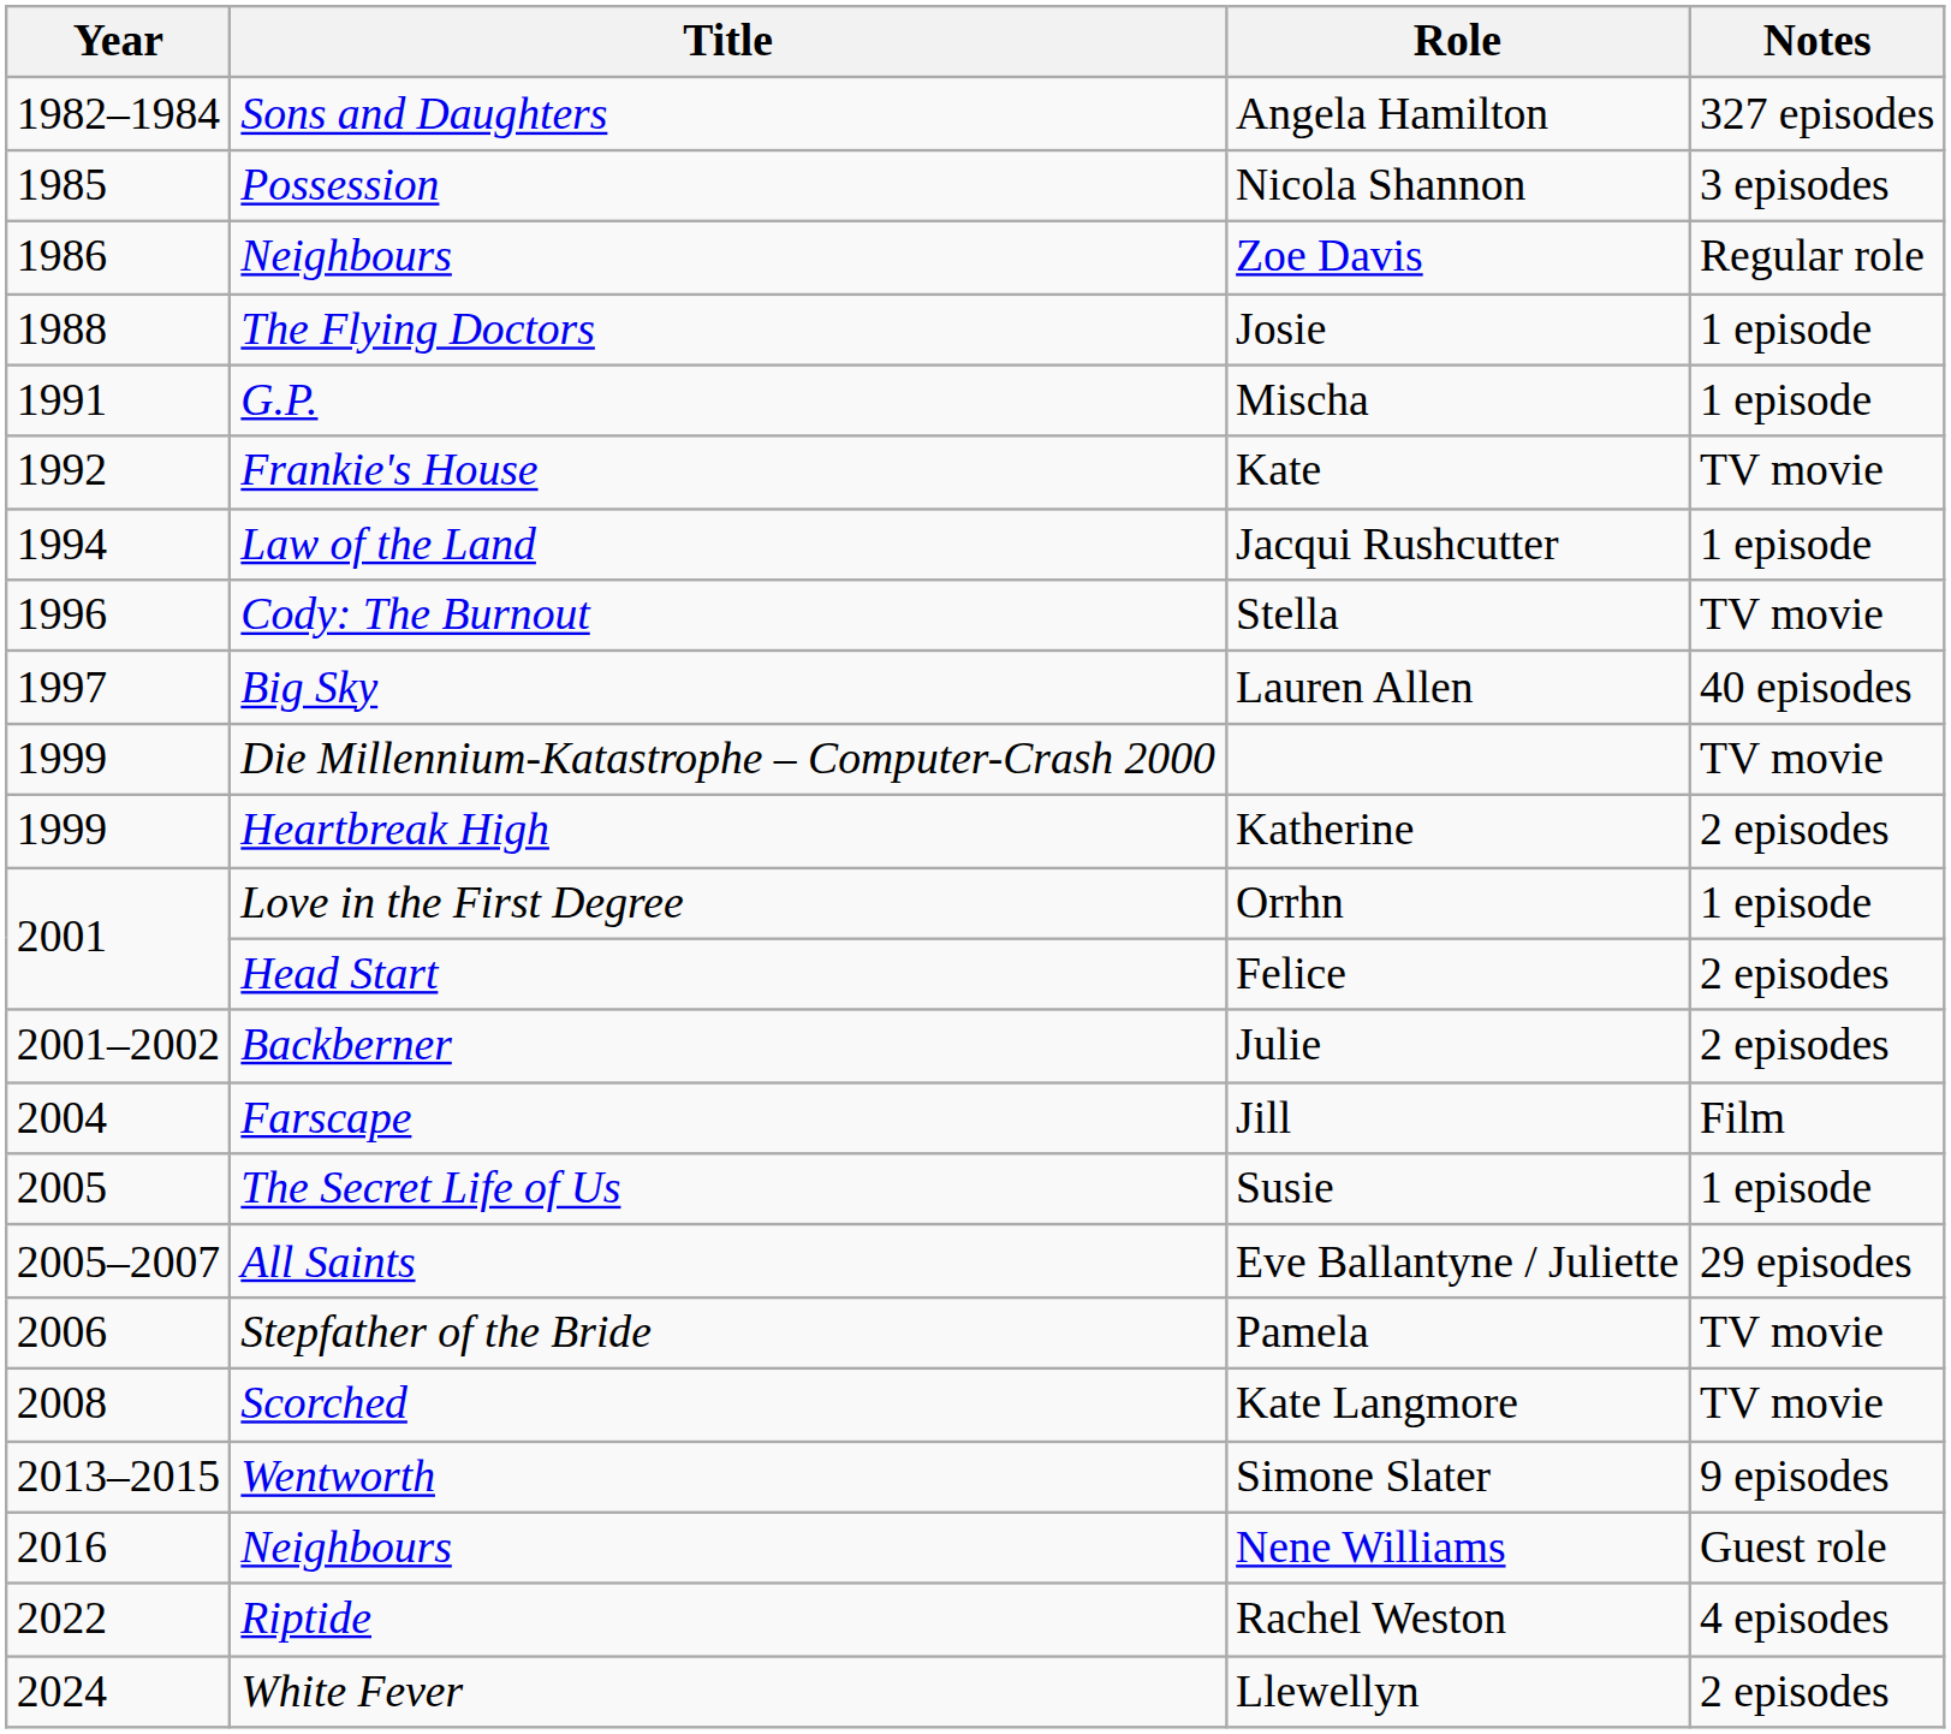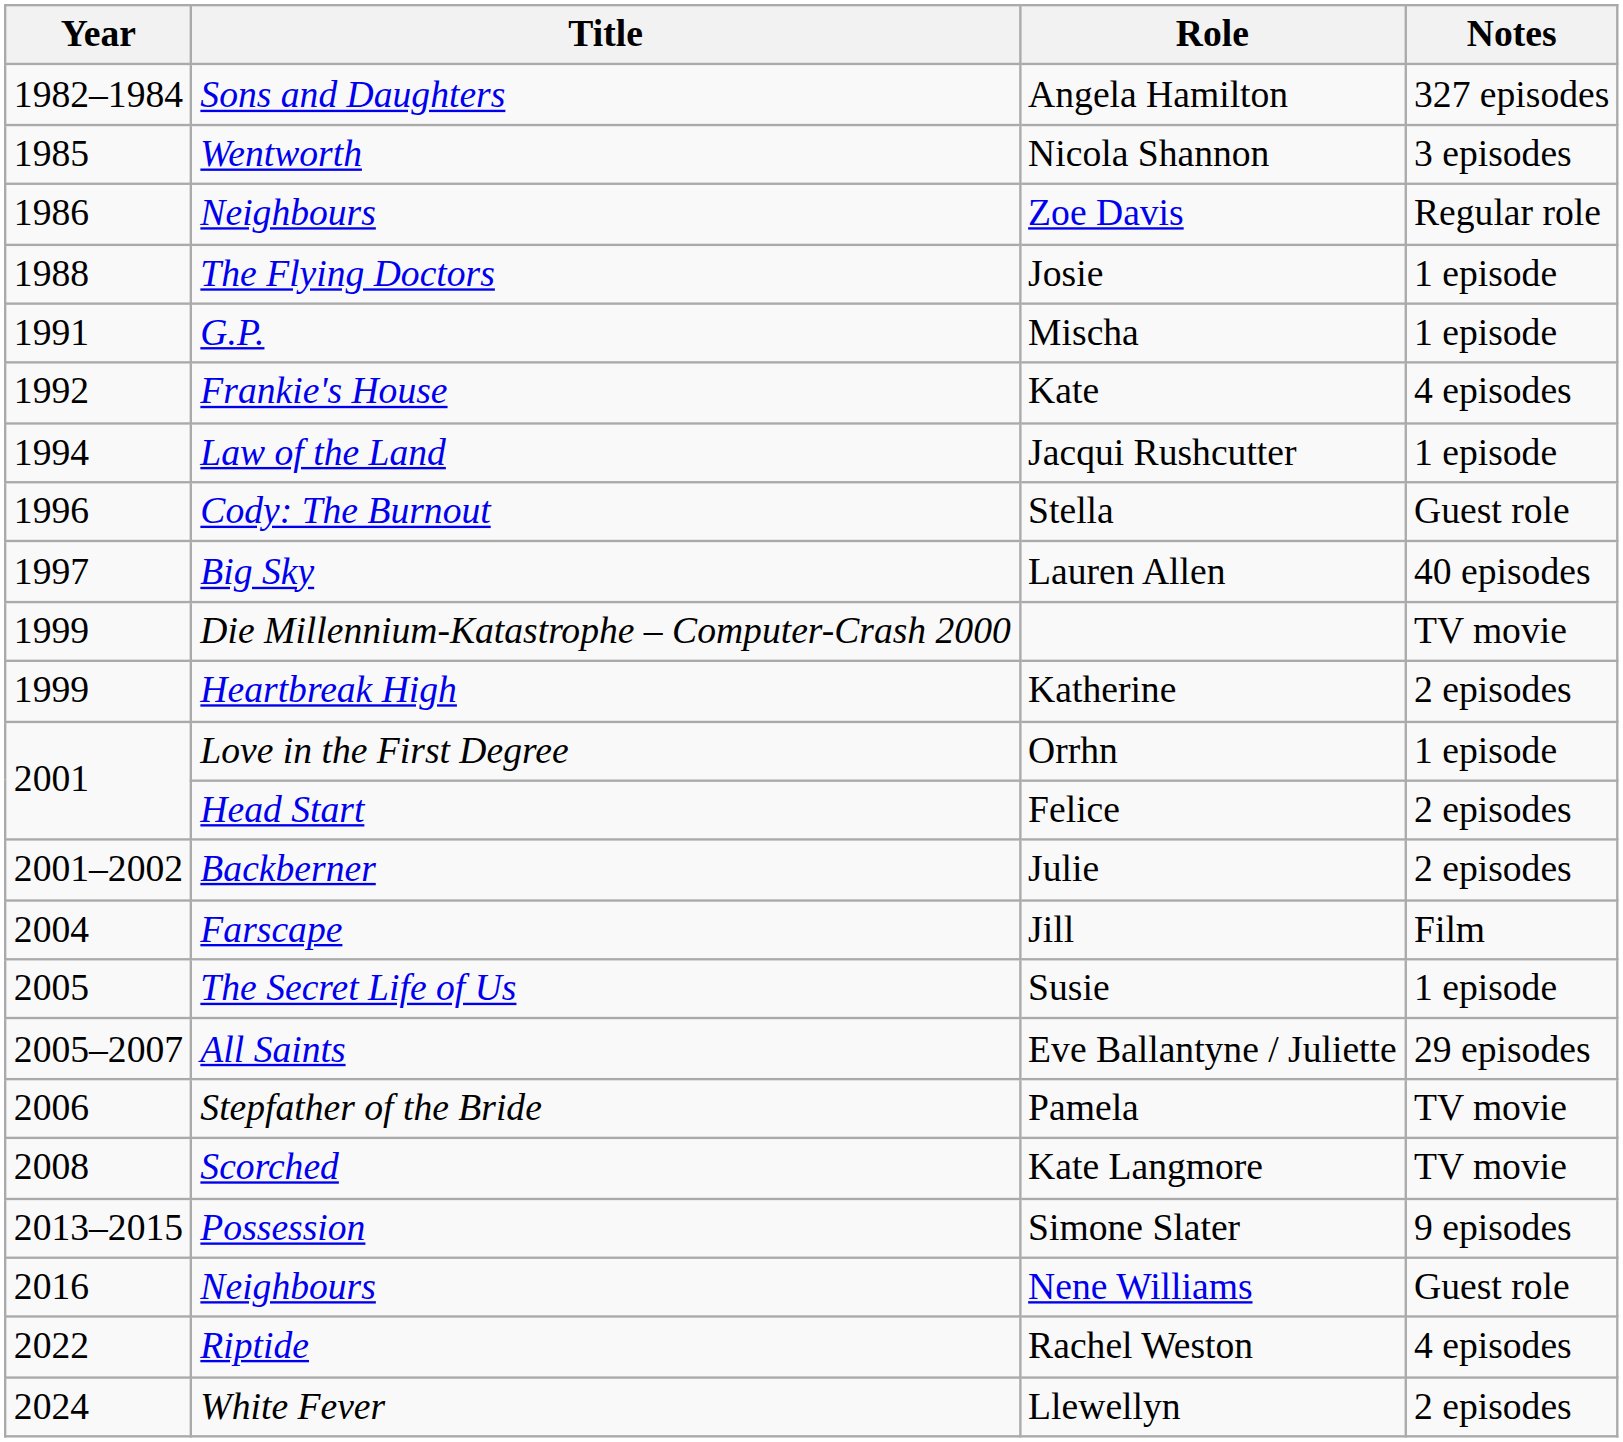 <table class="wikitable sortable">
 <tr>
 <th>Year</th>
 <th>Title</th>
 <th>Role</th>
 <th>Notes</th>
 </tr>
 <tr>
 <td>1982–1984</td>
 <td><em><a href='#'>Sons and Daughters</a></em></td>
 <td>Angela Hamilton</td>
 <td>327 episodes</td>
 </tr>
 <tr>
 <td>1985</td>
-<td><em><a href='#'>Possession</a></em></td>
+<td><em><a href='#'>Wentworth</a></em></td>
 <td>Nicola Shannon</td>
 <td>3 episodes</td>
 </tr>
 <tr>
 <td>1986</td>
 <td><em><a href='#'>Neighbours</a></em></td>
 <td><a href='#'>Zoe Davis</a></td>
 <td>Regular role</td>
 </tr>
 <tr>
 <td>1988</td>
 <td><em><a href='#'>The Flying Doctors</a></em></td>
 <td>Josie</td>
 <td>1 episode</td>
 </tr>
 <tr>
 <td>1991</td>
 <td><em><a href='#'>G.P.</a></em></td>
 <td>Mischa</td>
 <td>1 episode</td>
 </tr>
 <tr>
 <td>1992</td>
 <td><em><a href='#'>Frankie's House</a></em></td>
 <td>Kate</td>
-<td>TV movie</td>
+<td>4 episodes</td>
 </tr>
 <tr>
 <td>1994</td>
 <td><em><a href='#'>Law of the Land</a></em></td>
 <td>Jacqui Rushcutter</td>
 <td>1 episode</td>
 </tr>
 <tr>
 <td>1996</td>
 <td><em><a href='#'>Cody: The Burnout</a></em></td>
 <td>Stella</td>
-<td>TV movie</td>
+<td>Guest role</td>
 </tr>
 <tr>
 <td>1997</td>
 <td><em><a href='#'>Big Sky</a></em></td>
 <td>Lauren Allen</td>
 <td>40 episodes</td>
 </tr>
 <tr>
 <td>1999</td>
 <td><em>Die Millennium-Katastrophe – Computer-Crash 2000</em></td>
 <td></td>
 <td>TV movie</td>
 </tr>
 <tr>
 <td>1999</td>
 <td><em><a href='#'>Heartbreak High</a></em></td>
 <td>Katherine</td>
 <td>2 episodes</td>
 </tr>
 <tr>
 <td rowspan="2">2001</td>
 <td><em>Love in the First Degree</em></td>
 <td>Orrhn</td>
 <td>1 episode</td>
 </tr>
 <tr>
 <td><em><a href='#'>Head Start</a></em></td>
 <td>Felice</td>
 <td>2 episodes</td>
 </tr>
 <tr>
 <td>2001–2002</td>
 <td><em><a href='#'>Backberner</a></em></td>
 <td>Julie</td>
 <td>2 episodes</td>
 </tr>
 <tr>
 <td>2004</td>
 <td><em><a href='#'>Farscape</a></em></td>
 <td>Jill</td>
 <td>Film</td>
 </tr>
 <tr>
 <td>2005</td>
 <td><em><a href='#'>The Secret Life of Us</a></em></td>
 <td>Susie</td>
 <td>1 episode</td>
 </tr>
 <tr>
 <td>2005–2007</td>
 <td><em><a href='#'>All Saints</a></em></td>
 <td>Eve Ballantyne / Juliette</td>
 <td>29 episodes</td>
 </tr>
 <tr>
 <td>2006</td>
 <td><em>Stepfather of the Bride</em></td>
 <td>Pamela</td>
 <td>TV movie</td>
 </tr>
 <tr>
 <td>2008</td>
 <td><em><a href='#'>Scorched</a></em></td>
 <td>Kate Langmore</td>
 <td>TV movie</td>
 </tr>
 <tr>
 <td>2013–2015</td>
-<td><em><a href='#'>Wentworth</a></em></td>
+<td><em><a href='#'>Possession</a></em></td>
 <td>Simone Slater</td>
 <td>9 episodes</td>
 </tr>
 <tr>
 <td>2016</td>
 <td><em><a href='#'>Neighbours</a></em></td>
 <td><a href='#'>Nene Williams</a></td>
 <td>Guest role</td>
 </tr>
 <tr>
 <td>2022</td>
 <td><em><a href='#'>Riptide</a></em></td>
 <td>Rachel Weston</td>
 <td>4 episodes</td>
 </tr>
 <tr>
 <td>2024</td>
 <td><em>White Fever</em></td>
 <td>Llewellyn</td>
 <td>2 episodes</td>
 </tr>
 </table>
